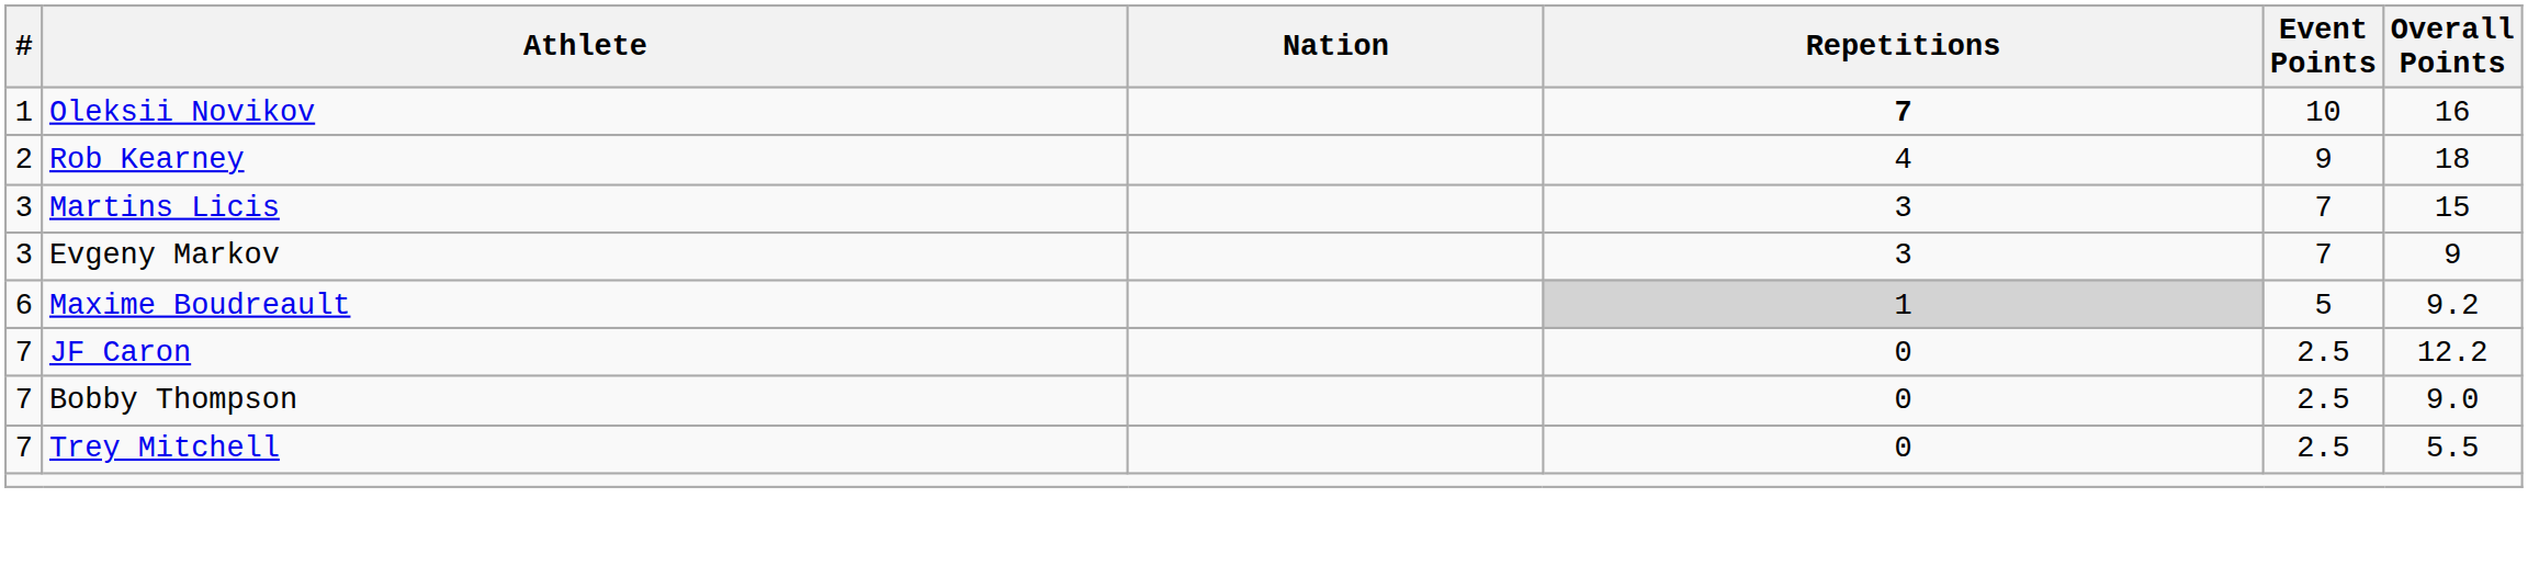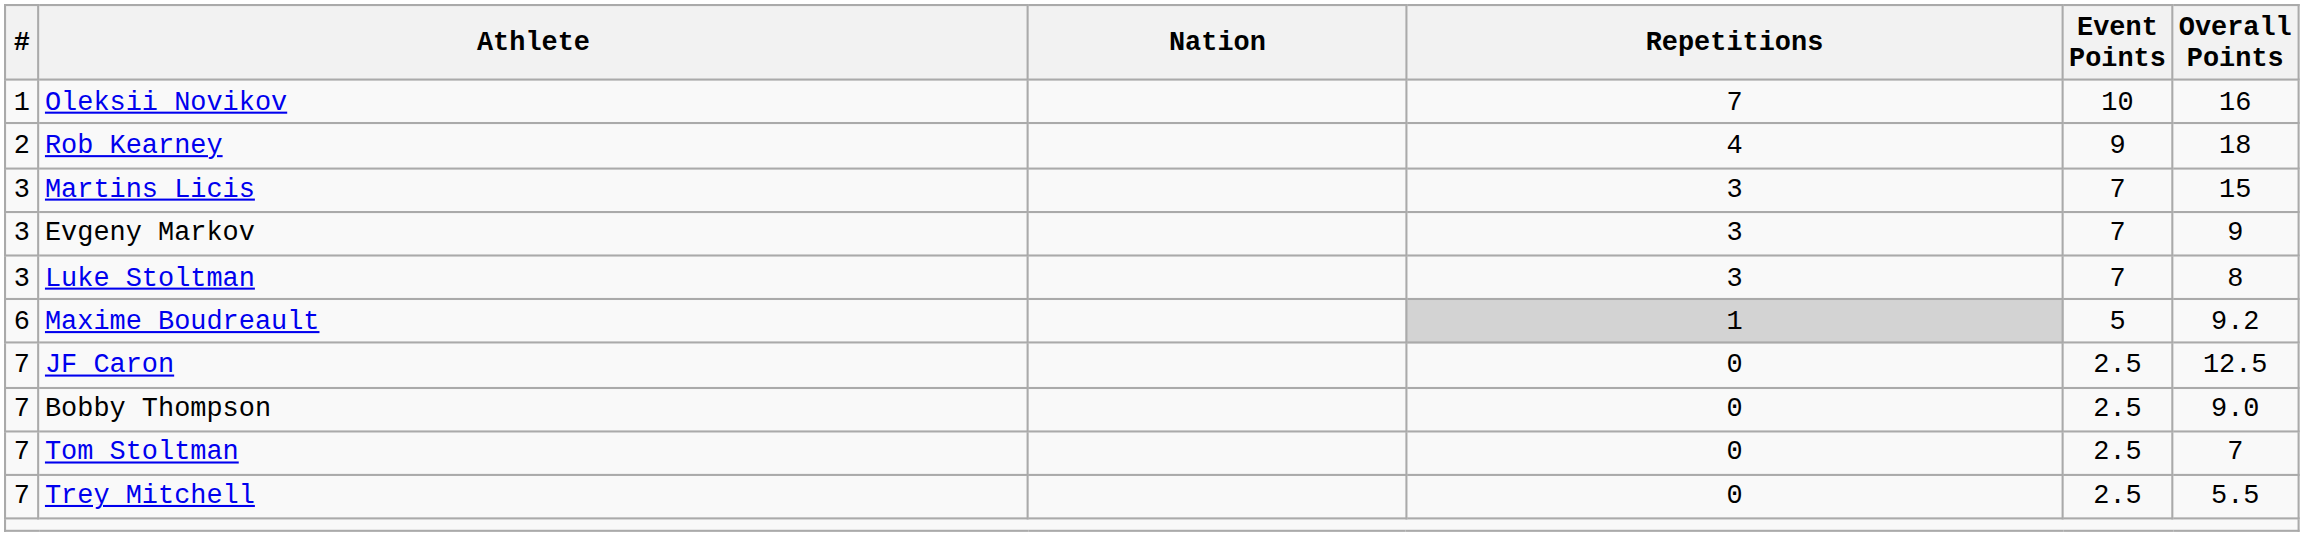 <table class="wikitable sortable" style="text-align:center;width: 70%;">
 <tr>
 <th scope="col" style="width: 10px;">#</th>
 <th scope="col">Athlete</th>
 <th scope="col">Nation</th>
 <th scope="col">Repetitions</th>
 <th scope="col" style="width: 10px;">Event Points</th>
 <th scope="col" style="width: 10px;">Overall Points</th>
 </tr>
 <tr>
 <td>1</td>
 <td align=left><a href='#'>Oleksii Novikov</a></td>
 <td align=left></td>
-<td><strong>7</strong></td>
+<td>7</td>
 <td>10</td>
 <td>16</td>
 </tr>
 <tr>
 <td>2</td>
 <td align=left><a href='#'>Rob Kearney</a></td>
 <td align=left></td>
 <td>4</td>
 <td>9</td>
 <td>18</td>
 </tr>
 <tr>
 <td>3</td>
 <td align=left><a href='#'>Martins Licis</a></td>
 <td align=left></td>
 <td>3</td>
 <td>7</td>
 <td>15</td>
 </tr>
 <tr>
 <td>3</td>
 <td align=left>Evgeny Markov</td>
 <td align=left></td>
 <td>3</td>
 <td>7</td>
 <td>9</td>
 </tr>
 <tr>
+<td>3</td>
+<td align=left><a href='#'>Luke Stoltman</a></td>
+<td align=left></td>
+<td>3</td>
+<td>7</td>
+<td>8</td>
+</tr>
+<tr>
 <td>6</td>
 <td align=left><a href='#'>Maxime Boudreault</a></td>
 <td align=left></td>
 <td style="background: lightgrey;">1</td>
 <td>5</td>
 <td>9.2</td>
 </tr>
 <tr>
 <td>7</td>
 <td align=left><a href='#'>JF Caron</a></td>
 <td align=left></td>
 <td>0</td>
 <td>2.5</td>
-<td>12.2</td>
+<td>12.5</td>
 </tr>
 <tr>
 <td>7</td>
 <td align=left>Bobby Thompson</td>
 <td align=left></td>
 <td>0</td>
 <td>2.5</td>
 <td>9.0</td>
+</tr>
+<tr>
+<td>7</td>
+<td align=left><a href='#'>Tom Stoltman</a></td>
+<td align=left></td>
+<td>0</td>
+<td>2.5</td>
+<td>7</td>
 </tr>
 <tr>
 <td>7</td>
 <td align=left><a href='#'>Trey Mitchell</a></td>
 <td align=left></td>
 <td>0</td>
 <td>2.5</td>
 <td>5.5</td>
 </tr>
 <tr class="sortbottom">
 <td colspan="6"></td>
 </tr>
 </table>
